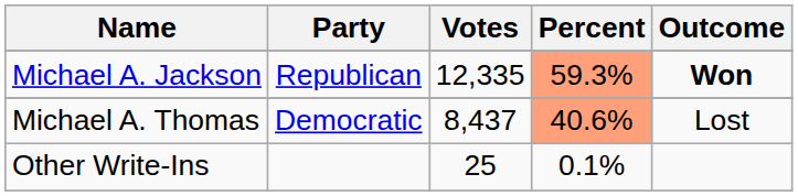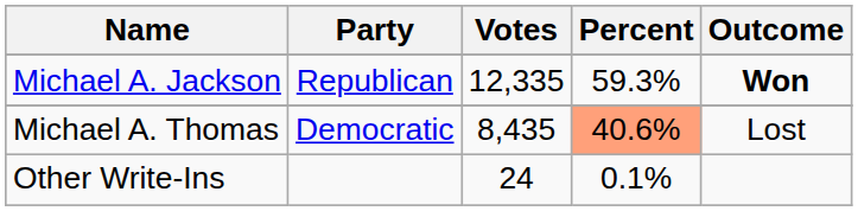 <table class=wikitable style="text-align:center">
 <tr>
 <th>Name</th>
 <th>Party</th>
 <th>Votes</th>
 <th>Percent</th>
 <th>Outcome</th>
 </tr>
 <tr>
 </tr>
 <tr>
 <td align=left><a href='#'>Michael A. Jackson</a></td>
 <td><a href='#'>Republican</a></td>
 <td>12,335</td>
-<td style="background: lightsalmon;">59.3%</td>
+<td>59.3%</td>
 <td><strong>Won</strong></td>
 </tr>
 <tr>
 </tr>
 <tr>
 <td align=left>Michael A. Thomas</td>
 <td><a href='#'>Democratic</a></td>
-<td>8,437</td>
+<td>8,435</td>
 <td style="background: lightsalmon;">40.6%</td>
 <td>Lost</td>
 </tr>
 <tr>
 <td align=left>Other Write-Ins</td>
 <td></td>
-<td>25</td>
+<td>24</td>
 <td>0.1%</td>
 <td></td>
 </tr>
 </table>
